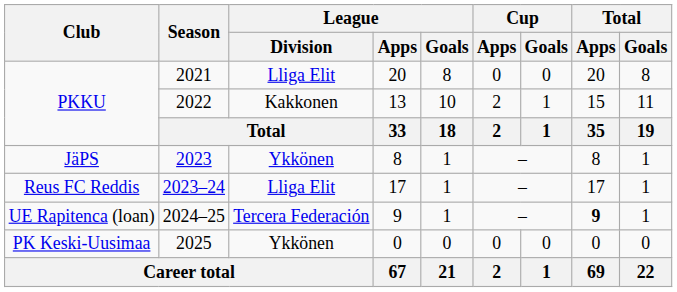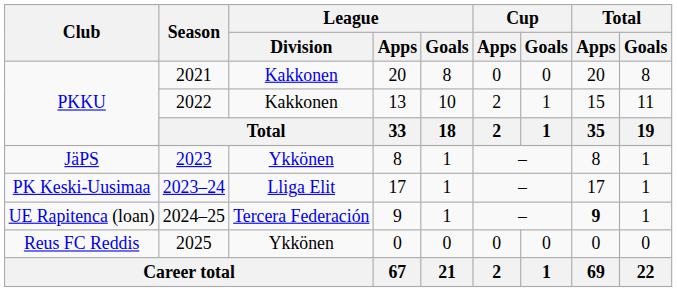 <table class="wikitable" style="text-align:center">
 <tr>
 <th rowspan="2">Club</th>
 <th rowspan="2">Season</th>
 <th colspan="3">League</th>
 <th colspan="2">Cup</th>
 <th colspan="2">Total</th>
 </tr>
 <tr>
 <th>Division</th>
 <th>Apps</th>
 <th>Goals</th>
 <th>Apps</th>
 <th>Goals</th>
 <th>Apps</th>
 <th>Goals</th>
 </tr>
 <tr>
 <td rowspan="3"><a href='#'>PKKU</a></td>
 <td>2021</td>
-<td><a href='#'>Lliga Elit</a></td>
+<td><a href='#'>Kakkonen</a></td>
 <td>20</td>
 <td>8</td>
 <td>0</td>
 <td>0</td>
 <td>20</td>
 <td>8</td>
 </tr>
 <tr>
 <td>2022</td>
 <td>Kakkonen</td>
 <td>13</td>
 <td>10</td>
 <td>2</td>
 <td>1</td>
 <td>15</td>
 <td>11</td>
 </tr>
 <tr>
 <th colspan="2">Total</th>
 <th>33</th>
 <th>18</th>
 <th>2</th>
 <th>1</th>
 <th>35</th>
 <th>19</th>
 </tr>
 <tr>
 <td><a href='#'>JäPS</a></td>
 <td><a href='#'>2023</a></td>
 <td><a href='#'>Ykkönen</a></td>
 <td>8</td>
 <td>1</td>
 <td colspan="2">–</td>
 <td>8</td>
 <td>1</td>
 </tr>
 <tr>
-<td><a href='#'>Reus FC Reddis</a></td>
+<td><a href='#'>PK Keski-Uusimaa</a></td>
 <td><a href='#'>2023–24</a></td>
 <td><a href='#'>Lliga Elit</a></td>
 <td>17</td>
 <td>1</td>
 <td colspan="2">–</td>
 <td>17</td>
 <td>1</td>
 </tr>
 <tr>
 <td><a href='#'>UE Rapitenca</a> (loan)</td>
 <td>2024–25</td>
 <td><a href='#'>Tercera Federación</a></td>
 <td>9</td>
 <td>1</td>
 <td colspan=2>–</td>
 <td><strong>9</strong></td>
 <td>1</td>
 </tr>
 <tr>
-<td><a href='#'>PK Keski-Uusimaa</a></td>
+<td><a href='#'>Reus FC Reddis</a></td>
 <td>2025</td>
 <td>Ykkönen</td>
 <td>0</td>
 <td>0</td>
 <td>0</td>
 <td>0</td>
 <td>0</td>
 <td>0</td>
 </tr>
 <tr>
 <th colspan="3">Career total</th>
 <th>67</th>
 <th>21</th>
 <th>2</th>
 <th>1</th>
 <th>69</th>
 <th>22</th>
 </tr>
 </table>
